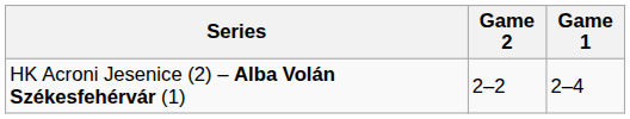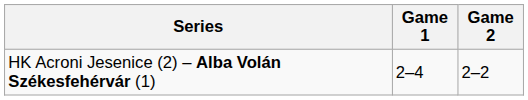 <table class="wikitable" width="500px">
 <tr style="background-color:#c0c0c0;">
 <th>Series</th>
+<th>Game 1</th>
 <th>Game 2</th>
-<th>Game 1</th>
 </tr>
 <tr>
 <td>HK Acroni Jesenice (2) – <strong>Alba Volán Székesfehérvár</strong> (1)</td>
+<td>2–4</td>
 <td>2–2</td>
-<td>2–4</td>
 </tr>
 </table>
